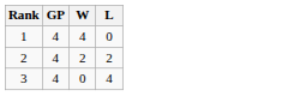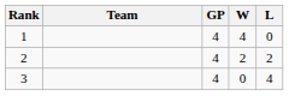 <table class="wikitable" style="text-align:center">
 <tr>
 <th>Rank</th>
+<th width=185px>Team</th>
 <th width=25px>GP</th>
 <th width=25px>W</th>
 <th width=25px>L</th>
 </tr>
 <tr align=center>
 <td>1</td>
+<td align="left"></td>
 <td>4</td>
 <td>4</td>
 <td>0</td>
 </tr>
 <tr align="center">
 <td>2</td>
+<td align="left"></td>
 <td>4</td>
 <td>2</td>
 <td>2</td>
 </tr>
 <tr align="center">
 <td>3</td>
+<td align="left"></td>
 <td>4</td>
 <td>0</td>
 <td>4</td>
 </tr>
 </table>
